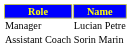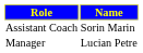 <table class="toccolours">
 <tr>
 <th style="background:#0000FF;color:#FFFF00;border:1px solid #FFFF00;">Role</th>
 <th style="background:#0000FF;color:#FFFF00;border:1px solid #FFFF00;">Name</th>
 </tr>
 <tr>
+<td>Assistant Coach</td>
+<td> Sorin Marin</td>
+</tr>
+<tr>
 <td>Manager</td>
 <td> Lucian Petre</td>
 </tr>
-<tr>
-<td>Assistant Coach</td>
-<td> Sorin Marin</td>
-</tr>
 </table>
